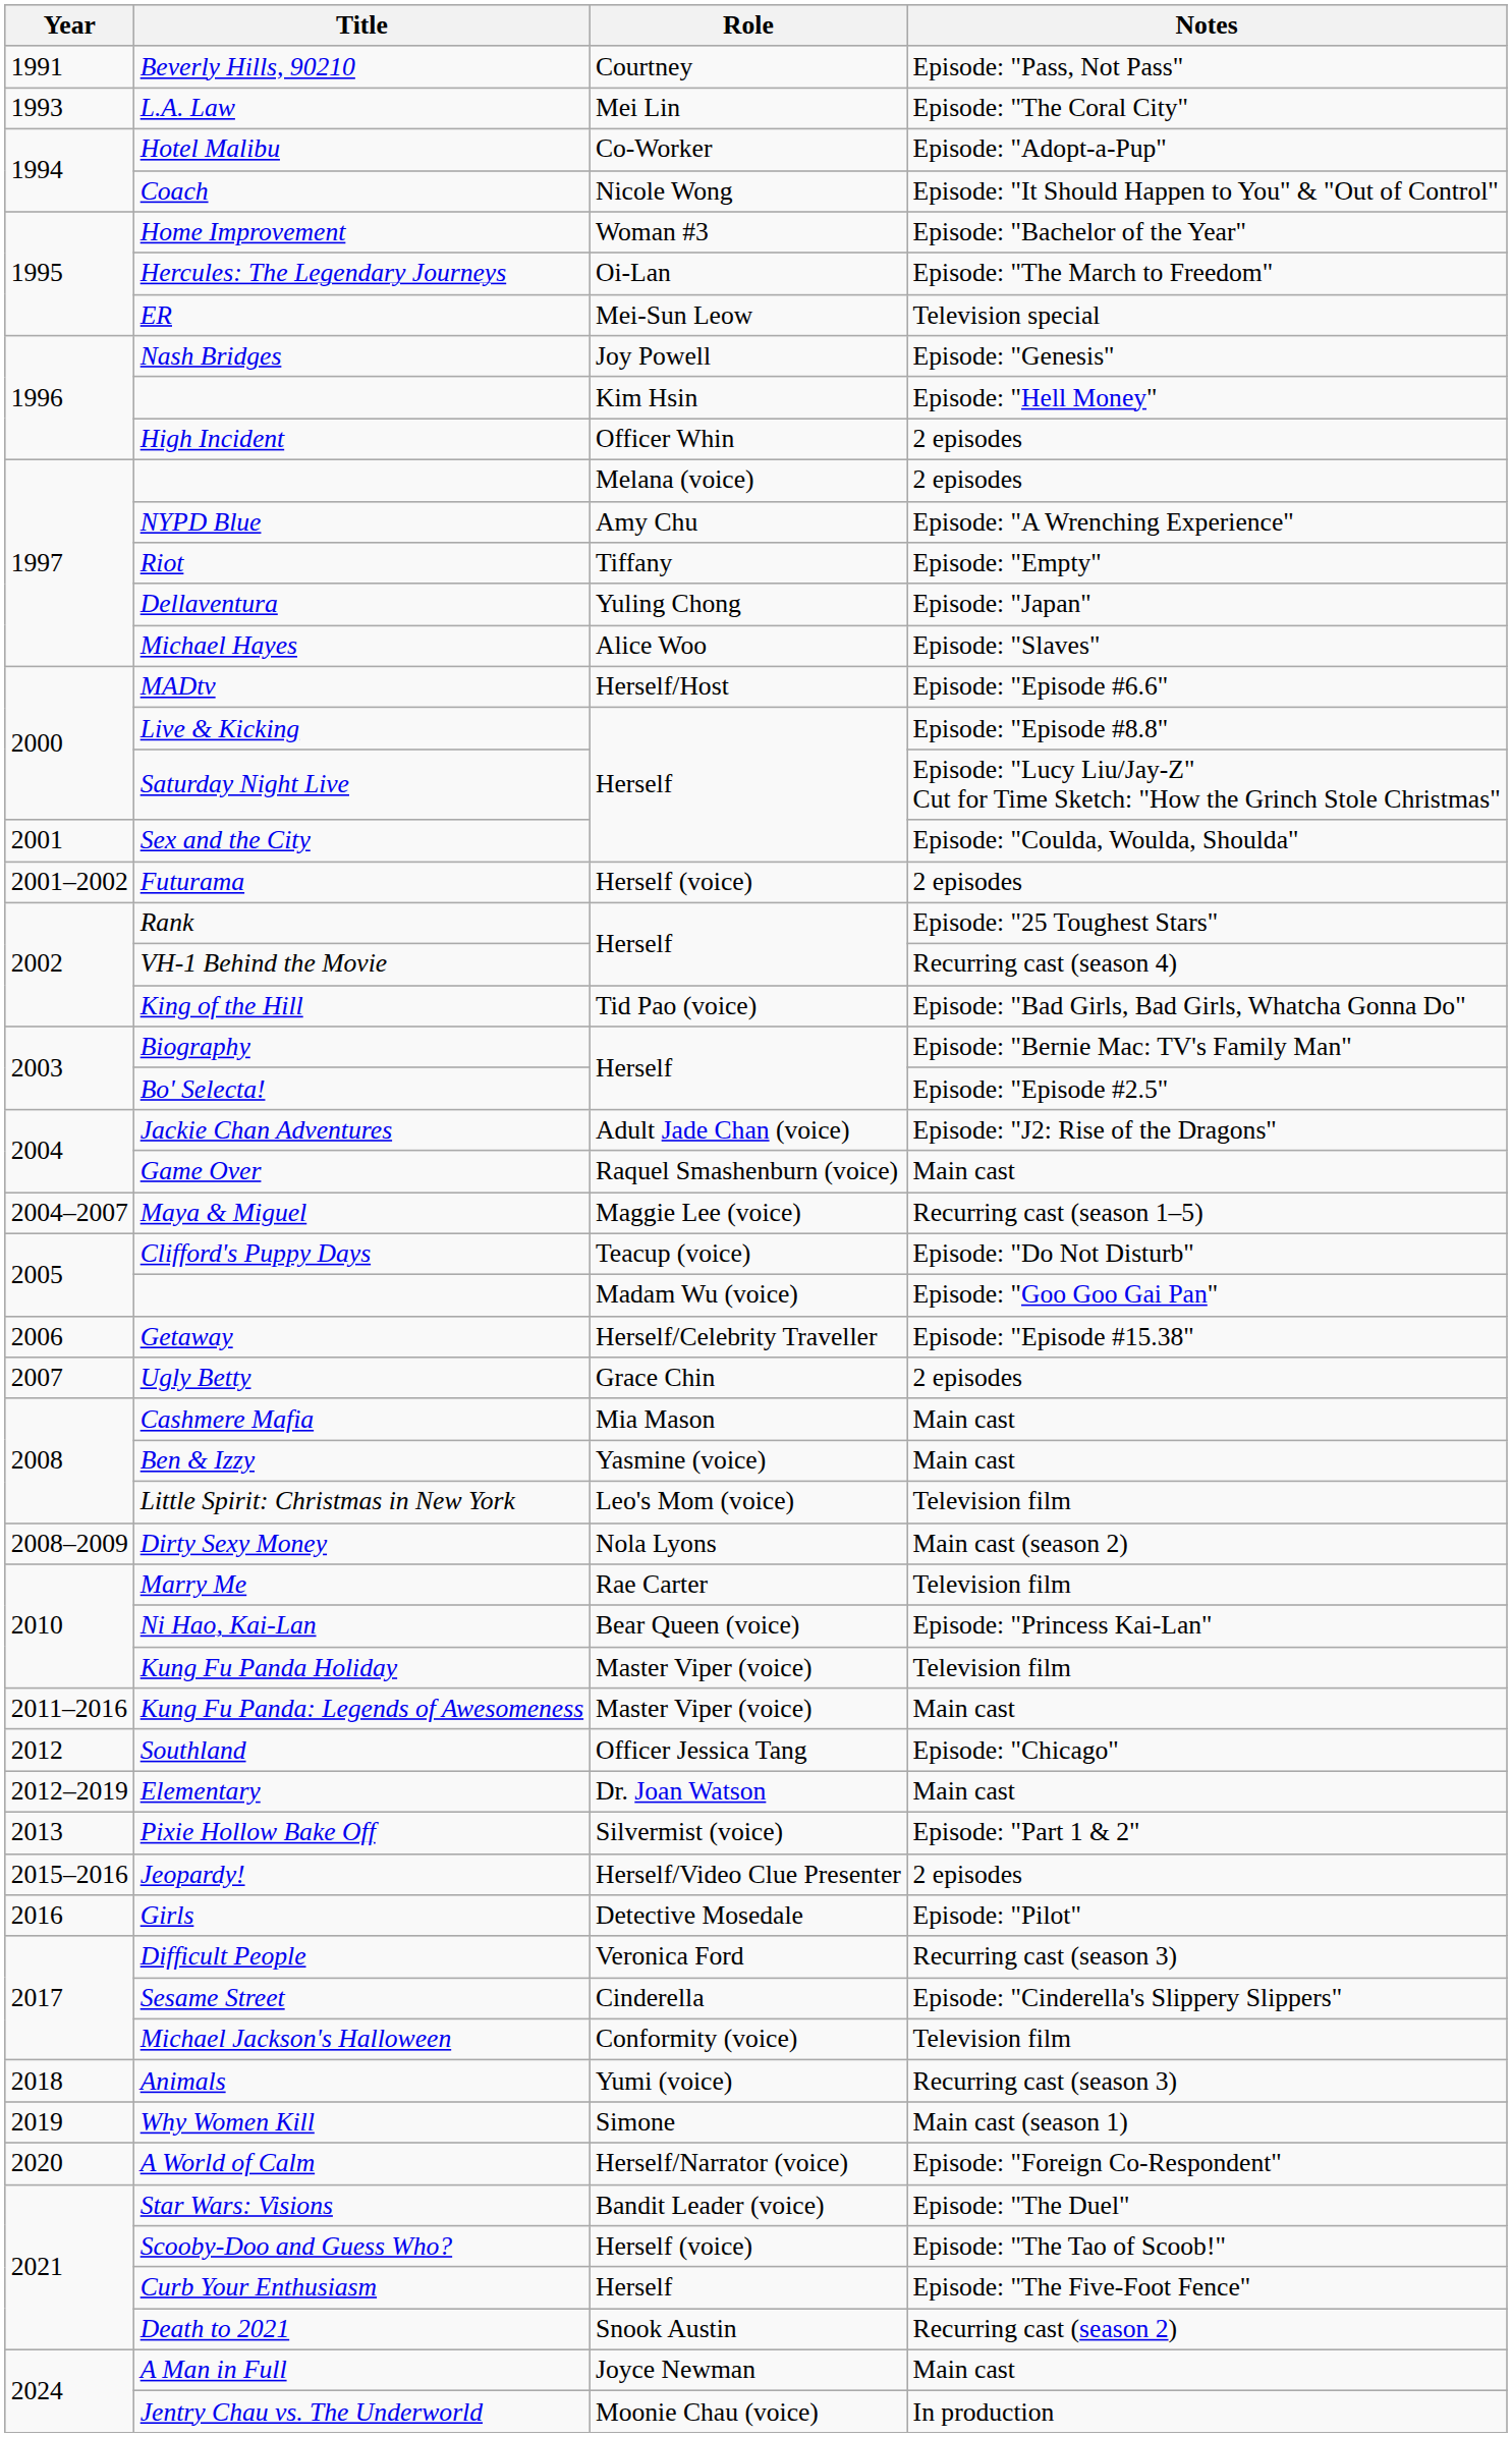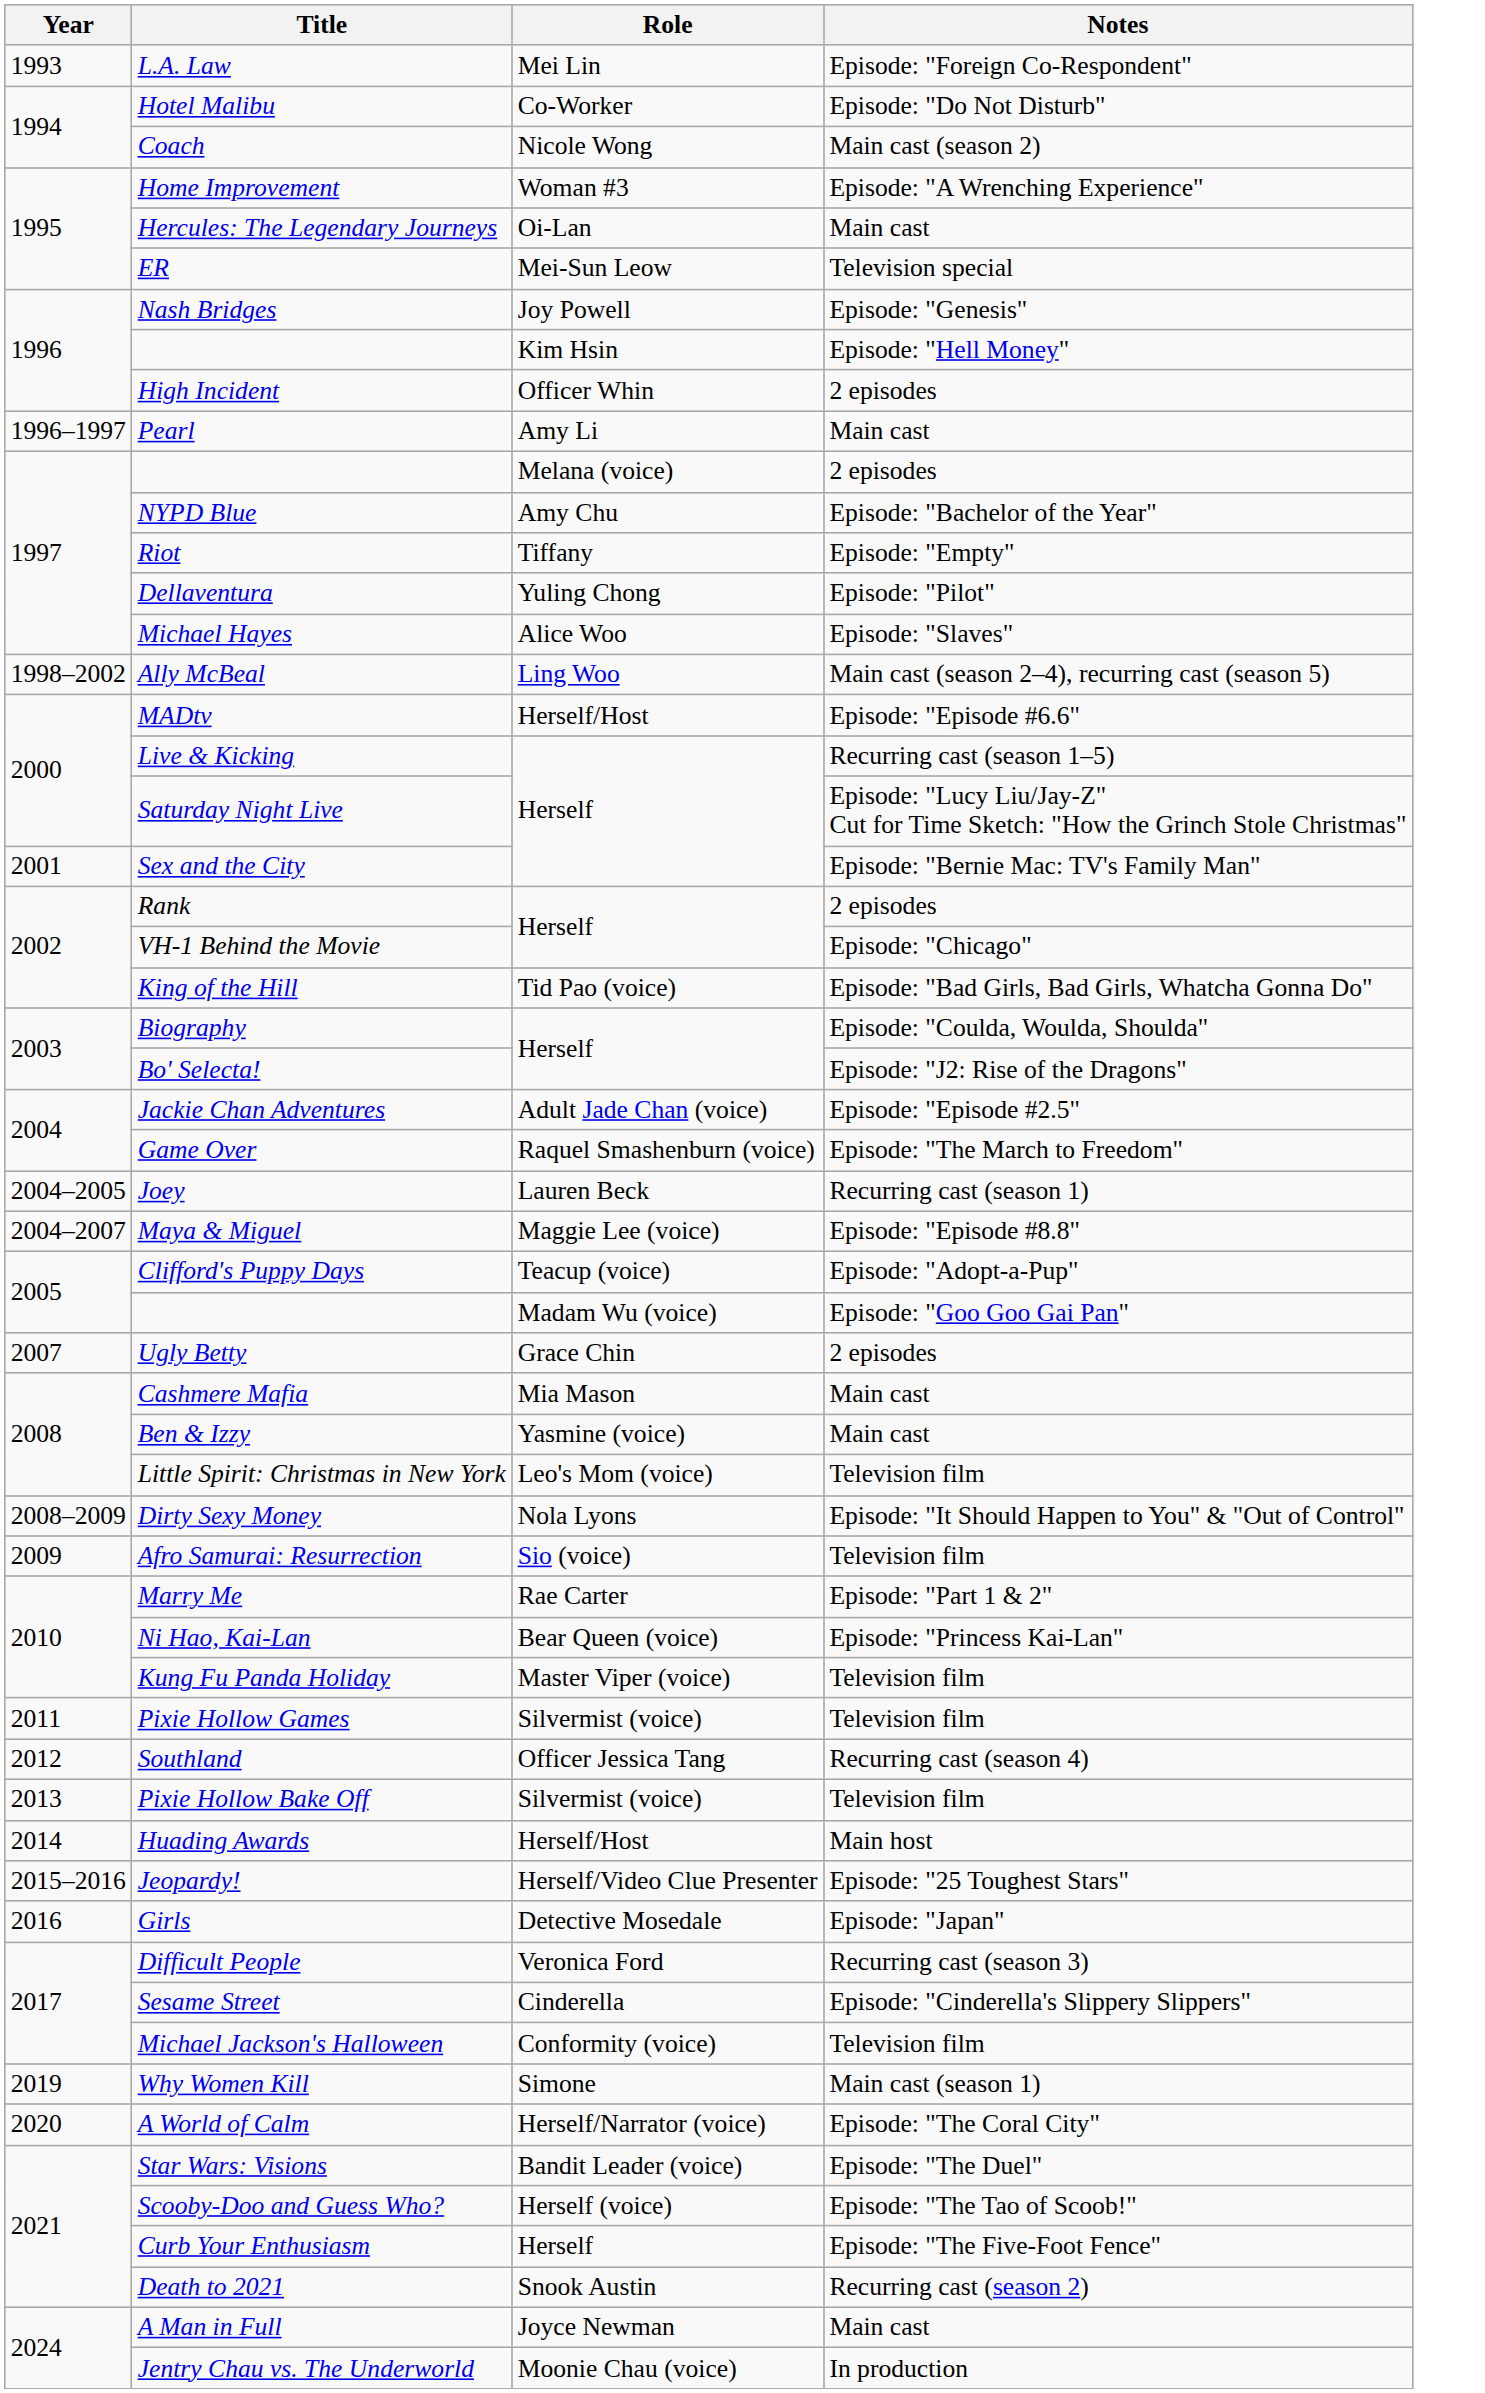 <table class="wikitable sortable">
 <tr>
 <th>Year</th>
 <th>Title</th>
 <th>Role</th>
 <th>Notes</th>
 </tr>
 <tr>
-<td>1991</td>
-<td><em><a href='#'>Beverly Hills, 90210</a></em></td>
-<td>Courtney</td>
-<td>Episode: "Pass, Not Pass"</td>
-</tr>
-<tr>
 <td>1993</td>
 <td><em><a href='#'>L.A. Law</a></em></td>
 <td>Mei Lin</td>
-<td>Episode: "The Coral City"</td>
+<td>Episode: "Foreign Co-Respondent"</td>
 </tr>
 <tr>
 <td rowspan="2">1994</td>
 <td><em><a href='#'>Hotel Malibu</a></em></td>
 <td>Co-Worker</td>
-<td>Episode: "Adopt-a-Pup"</td>
+<td>Episode: "Do Not Disturb"</td>
 </tr>
 <tr>
 <td><em><a href='#'>Coach</a></em></td>
 <td>Nicole Wong</td>
-<td>Episode: "It Should Happen to You" & "Out of Control"</td>
+<td>Main cast (season 2)</td>
 </tr>
 <tr>
 <td rowspan="3">1995</td>
 <td><em><a href='#'>Home Improvement</a></em></td>
 <td>Woman #3</td>
-<td>Episode: "Bachelor of the Year"</td>
+<td>Episode: "A Wrenching Experience"</td>
 </tr>
 <tr>
 <td><em><a href='#'>Hercules: The Legendary Journeys</a></em></td>
 <td>Oi-Lan</td>
-<td>Episode: "The March to Freedom"</td>
+<td>Main cast</td>
 </tr>
 <tr>
 <td><em><a href='#'>ER</a></em></td>
 <td>Mei-Sun Leow</td>
 <td>Television special</td>
 </tr>
 <tr>
 <td rowspan="3">1996</td>
 <td><em><a href='#'>Nash Bridges</a></em></td>
 <td>Joy Powell</td>
 <td>Episode: "Genesis"</td>
 </tr>
 <tr>
 <td><em></em></td>
 <td>Kim Hsin</td>
 <td>Episode: "<a href='#'>Hell Money</a>"</td>
 </tr>
 <tr>
 <td><em><a href='#'>High Incident</a></em></td>
 <td>Officer Whin</td>
 <td>2 episodes</td>
 </tr>
 <tr>
+<td>1996–1997</td>
+<td><em><a href='#'>Pearl</a></em></td>
+<td>Amy Li</td>
+<td>Main cast</td>
+</tr>
+<tr>
 <td rowspan="5">1997</td>
 <td><em></em></td>
 <td>Melana (voice)</td>
 <td>2 episodes</td>
 </tr>
 <tr>
 <td><em><a href='#'>NYPD Blue</a></em></td>
 <td>Amy Chu</td>
-<td>Episode: "A Wrenching Experience"</td>
+<td>Episode: "Bachelor of the Year"</td>
 </tr>
 <tr>
 <td><em><a href='#'>Riot</a></em></td>
 <td>Tiffany</td>
 <td>Episode: "Empty"</td>
 </tr>
 <tr>
 <td><em><a href='#'>Dellaventura</a></em></td>
 <td>Yuling Chong</td>
-<td>Episode: "Japan"</td>
+<td>Episode: "Pilot"</td>
 </tr>
 <tr>
 <td><em><a href='#'>Michael Hayes</a></em></td>
 <td>Alice Woo</td>
 <td>Episode: "Slaves"</td>
+</tr>
+<tr>
+<td>1998–2002</td>
+<td><em><a href='#'>Ally McBeal</a></em></td>
+<td><a href='#'>Ling Woo</a></td>
+<td>Main cast (season 2–4), recurring cast (season 5)</td>
 </tr>
 <tr>
 <td rowspan="3">2000</td>
 <td><em><a href='#'>MADtv</a></em></td>
 <td>Herself/Host</td>
 <td>Episode: "Episode #6.6"</td>
 </tr>
 <tr>
 <td><em><a href='#'>Live & Kicking</a></em></td>
 <td rowspan="3">Herself</td>
-<td>Episode: "Episode #8.8"</td>
+<td>Recurring cast (season 1–5)</td>
 </tr>
 <tr>
 <td><em><a href='#'>Saturday Night Live</a></em></td>
 <td>Episode: "Lucy Liu/Jay-Z"<br>Cut for Time Sketch: "How the Grinch Stole Christmas"</td>
 </tr>
 <tr>
 <td>2001</td>
 <td><em><a href='#'>Sex and the City</a></em></td>
-<td>Episode: "Coulda, Woulda, Shoulda"</td>
-</tr>
-<tr>
-<td>2001–2002</td>
-<td><em><a href='#'>Futurama</a></em></td>
-<td>Herself (voice)</td>
-<td>2 episodes</td>
+<td>Episode: "Bernie Mac: TV's Family Man"</td>
 </tr>
 <tr>
 <td rowspan="3">2002</td>
 <td><em>Rank</em></td>
 <td rowspan="2">Herself</td>
-<td>Episode: "25 Toughest Stars"</td>
+<td>2 episodes</td>
 </tr>
 <tr>
 <td><em>VH-1 Behind the Movie</em></td>
-<td>Recurring cast (season 4)</td>
+<td>Episode: "Chicago"</td>
 </tr>
 <tr>
 <td><em><a href='#'>King of the Hill</a></em></td>
 <td>Tid Pao (voice)</td>
 <td>Episode: "Bad Girls, Bad Girls, Whatcha Gonna Do"</td>
 </tr>
 <tr>
 <td rowspan="2">2003</td>
 <td><em><a href='#'>Biography</a></em></td>
 <td rowspan="2">Herself</td>
-<td>Episode: "Bernie Mac: TV's Family Man"</td>
+<td>Episode: "Coulda, Woulda, Shoulda"</td>
 </tr>
 <tr>
 <td><em><a href='#'>Bo' Selecta!</a></em></td>
-<td>Episode: "Episode #2.5"</td>
+<td>Episode: "J2: Rise of the Dragons"</td>
 </tr>
 <tr>
 <td rowspan="2">2004</td>
 <td><em><a href='#'>Jackie Chan Adventures</a></em></td>
 <td>Adult <a href='#'>Jade Chan</a> (voice)</td>
-<td>Episode: "J2: Rise of the Dragons"</td>
+<td>Episode: "Episode #2.5"</td>
 </tr>
 <tr>
 <td><em><a href='#'>Game Over</a></em></td>
 <td>Raquel Smashenburn (voice)</td>
-<td>Main cast</td>
+<td>Episode: "The March to Freedom"</td>
+</tr>
+<tr>
+<td>2004–2005</td>
+<td><em><a href='#'>Joey</a></em></td>
+<td>Lauren Beck</td>
+<td>Recurring cast (season 1)</td>
 </tr>
 <tr>
 <td>2004–2007</td>
 <td><em><a href='#'>Maya & Miguel</a></em></td>
 <td>Maggie Lee (voice)</td>
-<td>Recurring cast (season 1–5)</td>
+<td>Episode: "Episode #8.8"</td>
 </tr>
 <tr>
 <td rowspan="2">2005</td>
 <td><em><a href='#'>Clifford's Puppy Days</a></em></td>
 <td>Teacup (voice)</td>
-<td>Episode: "Do Not Disturb"</td>
+<td>Episode: "Adopt-a-Pup"</td>
 </tr>
 <tr>
 <td><em></em></td>
 <td>Madam Wu (voice)</td>
 <td>Episode: "<a href='#'>Goo Goo Gai Pan</a>"</td>
-</tr>
-<tr>
-<td>2006</td>
-<td><em><a href='#'>Getaway</a></em></td>
-<td>Herself/Celebrity Traveller</td>
-<td>Episode: "Episode #15.38"</td>
 </tr>
 <tr>
 <td>2007</td>
 <td><em><a href='#'>Ugly Betty</a></em></td>
 <td>Grace Chin</td>
 <td>2 episodes</td>
 </tr>
 <tr>
 <td rowspan="3">2008</td>
 <td><em><a href='#'>Cashmere Mafia</a></em></td>
 <td>Mia Mason</td>
 <td>Main cast</td>
 </tr>
 <tr>
 <td><em><a href='#'>Ben & Izzy</a></em></td>
 <td>Yasmine (voice)</td>
 <td>Main cast</td>
 </tr>
 <tr>
 <td><em>Little Spirit: Christmas in New York</em></td>
 <td>Leo's Mom (voice)</td>
 <td>Television film</td>
 </tr>
 <tr>
 <td>2008–2009</td>
 <td><em><a href='#'>Dirty Sexy Money</a></em></td>
 <td>Nola Lyons</td>
-<td>Main cast (season 2)</td>
+<td>Episode: "It Should Happen to You" & "Out of Control"</td>
+</tr>
+<tr>
+<td>2009</td>
+<td><em><a href='#'>Afro Samurai: Resurrection</a></em></td>
+<td><a href='#'>Sio</a> (voice)</td>
+<td>Television film</td>
 </tr>
 <tr>
 <td rowspan="3">2010</td>
 <td><em><a href='#'>Marry Me</a></em></td>
 <td>Rae Carter</td>
-<td>Television film</td>
+<td>Episode: "Part 1 & 2"</td>
 </tr>
 <tr>
 <td><em><a href='#'>Ni Hao, Kai-Lan</a></em></td>
 <td>Bear Queen (voice)</td>
 <td>Episode: "Princess Kai-Lan"</td>
 </tr>
 <tr>
 <td><em><a href='#'>Kung Fu Panda Holiday</a></em></td>
 <td>Master Viper (voice)</td>
 <td>Television film</td>
 </tr>
 <tr>
-<td>2011–2016</td>
-<td><em><a href='#'>Kung Fu Panda: Legends of Awesomeness</a></em></td>
-<td>Master Viper (voice)</td>
-<td>Main cast</td>
+<td>2011</td>
+<td><em><a href='#'>Pixie Hollow Games</a></em></td>
+<td>Silvermist (voice)</td>
+<td>Television film</td>
 </tr>
 <tr>
 <td>2012</td>
 <td><em><a href='#'>Southland</a></em></td>
 <td>Officer Jessica Tang</td>
-<td>Episode: "Chicago"</td>
-</tr>
-<tr>
-<td>2012–2019</td>
-<td><em><a href='#'>Elementary</a></em></td>
-<td>Dr. <a href='#'>Joan Watson</a></td>
-<td>Main cast</td>
+<td>Recurring cast (season 4)</td>
 </tr>
 <tr>
 <td>2013</td>
 <td><em><a href='#'>Pixie Hollow Bake Off</a></em></td>
 <td>Silvermist (voice)</td>
-<td>Episode: "Part 1 & 2"</td>
+<td>Television film</td>
+</tr>
+<tr>
+<td>2014</td>
+<td><em><a href='#'>Huading Awards</a></em></td>
+<td>Herself/Host</td>
+<td>Main host</td>
 </tr>
 <tr>
 <td>2015–2016</td>
 <td><em><a href='#'>Jeopardy!</a></em></td>
 <td>Herself/Video Clue Presenter</td>
-<td>2 episodes</td>
+<td>Episode: "25 Toughest Stars"</td>
 </tr>
 <tr>
 <td>2016</td>
 <td><em><a href='#'>Girls</a></em></td>
 <td>Detective Mosedale</td>
-<td>Episode: "Pilot"</td>
+<td>Episode: "Japan"</td>
 </tr>
 <tr>
 <td rowspan="3">2017</td>
 <td><em><a href='#'>Difficult People</a></em></td>
 <td>Veronica Ford</td>
 <td>Recurring cast (season 3)</td>
 </tr>
 <tr>
 <td><em><a href='#'>Sesame Street</a></em></td>
 <td>Cinderella</td>
 <td>Episode: "Cinderella's Slippery Slippers"</td>
 </tr>
 <tr>
 <td><em><a href='#'>Michael Jackson's Halloween</a></em></td>
 <td>Conformity (voice)</td>
 <td>Television film</td>
 </tr>
 <tr>
-<td>2018</td>
-<td><em><a href='#'>Animals</a></em></td>
-<td>Yumi (voice)</td>
-<td>Recurring cast (season 3)</td>
-</tr>
-<tr>
 <td>2019</td>
 <td><em><a href='#'>Why Women Kill</a></em></td>
 <td>Simone</td>
 <td>Main cast (season 1)</td>
 </tr>
 <tr>
 <td>2020</td>
 <td><em><a href='#'>A World of Calm</a></em></td>
 <td>Herself/Narrator (voice)</td>
-<td>Episode: "Foreign Co-Respondent"</td>
+<td>Episode: "The Coral City"</td>
 </tr>
 <tr>
 <td rowspan="4">2021</td>
 <td><em><a href='#'>Star Wars: Visions</a></em></td>
 <td>Bandit Leader (voice)</td>
 <td>Episode: "The Duel"</td>
 </tr>
 <tr>
 <td><em><a href='#'>Scooby-Doo and Guess Who?</a></em></td>
 <td>Herself (voice)</td>
 <td>Episode: "The Tao of Scoob!"</td>
 </tr>
 <tr>
 <td><em><a href='#'>Curb Your Enthusiasm</a></em></td>
 <td>Herself</td>
 <td>Episode: "The Five-Foot Fence"</td>
 </tr>
 <tr>
 <td><em><a href='#'>Death to 2021</a></em></td>
 <td>Snook Austin</td>
 <td>Recurring cast (<a href='#'>season 2</a>)</td>
 </tr>
 <tr>
 <td rowspan="2">2024</td>
 <td><em><a href='#'>A Man in Full</a></em></td>
 <td>Joyce Newman</td>
 <td>Main cast</td>
 </tr>
 <tr>
 <td><em><a href='#'>Jentry Chau vs. The Underworld</a></em></td>
 <td>Moonie Chau (voice)</td>
 <td>In production</td>
 </tr>
 </table>
